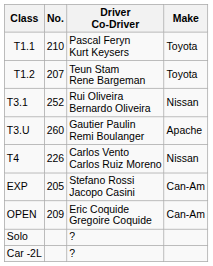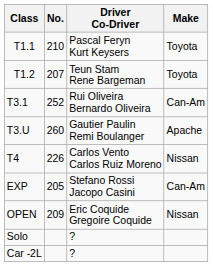 <table class="wikitable" style="font-size:85%;">
 <tr>
 <th>Class</th>
 <th>No.</th>
 <th>Driver<br>Co-Driver</th>
 <th>Make</th>
 </tr>
 <tr>
 <td align="center">T1.1</td>
 <td>210</td>
 <td><strong></strong> Pascal Feryn<br><strong></strong> Kurt Keysers</td>
 <td>Toyota</td>
 </tr>
 <tr>
 <td align="center">T1.2</td>
 <td>207</td>
 <td><strong></strong> Teun Stam<br><strong></strong> Rene Bargeman</td>
 <td>Toyota</td>
 </tr>
 <tr>
 <td>T3.1</td>
 <td>252</td>
 <td> Rui Oliveira<br> Bernardo Oliveira</td>
-<td>Nissan</td>
+<td>Can-Am</td>
 </tr>
 <tr>
 <td>T3.U</td>
 <td>260</td>
 <td> Gautier Paulin<br> Remi Boulanger</td>
 <td>Apache</td>
 </tr>
 <tr>
 <td>T4</td>
 <td>226</td>
 <td> Carlos Vento<br> Carlos Ruiz Moreno</td>
 <td>Nissan</td>
 </tr>
 <tr>
 <td>EXP</td>
 <td>205</td>
 <td> Stefano Rossi<br> Jacopo Casini</td>
 <td>Can-Am</td>
 </tr>
 <tr>
 <td>OPEN</td>
 <td>209</td>
 <td> Eric Coquide<br> Gregoire Coquide</td>
-<td>Can-Am</td>
+<td>Nissan</td>
 </tr>
 <tr>
 <td>Solo</td>
 <td></td>
 <td>?</td>
 <td></td>
 </tr>
 <tr>
 <td>Car -2L</td>
 <td></td>
 <td>?</td>
 <td></td>
 </tr>
 </table>
